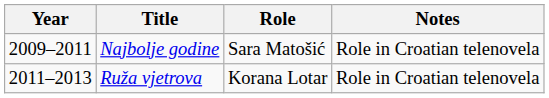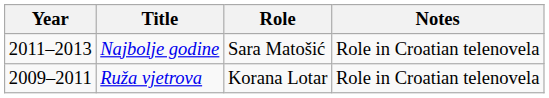 <table class="wikitable sortable">
 <tr>
 <th>Year</th>
 <th>Title</th>
 <th>Role</th>
 <th class="unsortable">Notes</th>
 </tr>
 <tr>
-<td>2009–2011</td>
+<td>2011–2013</td>
 <td><em><a href='#'>Najbolje godine</a></em></td>
 <td>Sara Matošić</td>
 <td>Role in Croatian telenovela</td>
 </tr>
 <tr>
-<td>2011–2013</td>
+<td>2009–2011</td>
 <td><em><a href='#'>Ruža vjetrova</a></em></td>
 <td>Korana Lotar</td>
 <td>Role in Croatian telenovela</td>
 </tr>
 </table>
